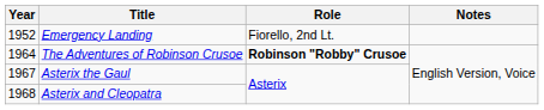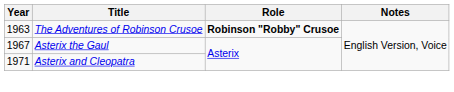 <table class="wikitable">
 <tr>
 <th>Year</th>
 <th>Title</th>
 <th>Role</th>
 <th>Notes</th>
 </tr>
 <tr>
-<td>1952</td>
-<td><em><a href='#'>Emergency Landing</a></em></td>
-<td>Fiorello, 2nd Lt.</td>
-<td></td>
-</tr>
-<tr>
-<td>1964</td>
+<td>1963</td>
 <td><em><a href='#'>The Adventures of Robinson Crusoe</a></em></td>
 <td><strong>Robinson "Robby" Crusoe</strong></td>
 <td rowspan="3">English Version, Voice</td>
 </tr>
 <tr>
 <td>1967</td>
 <td><em><a href='#'>Asterix the Gaul</a></em></td>
 <td rowspan="2"><a href='#'>Asterix</a></td>
 </tr>
 <tr>
-<td>1968</td>
+<td>1971</td>
 <td><em><a href='#'>Asterix and Cleopatra</a></em></td>
 </tr>
 </table>
